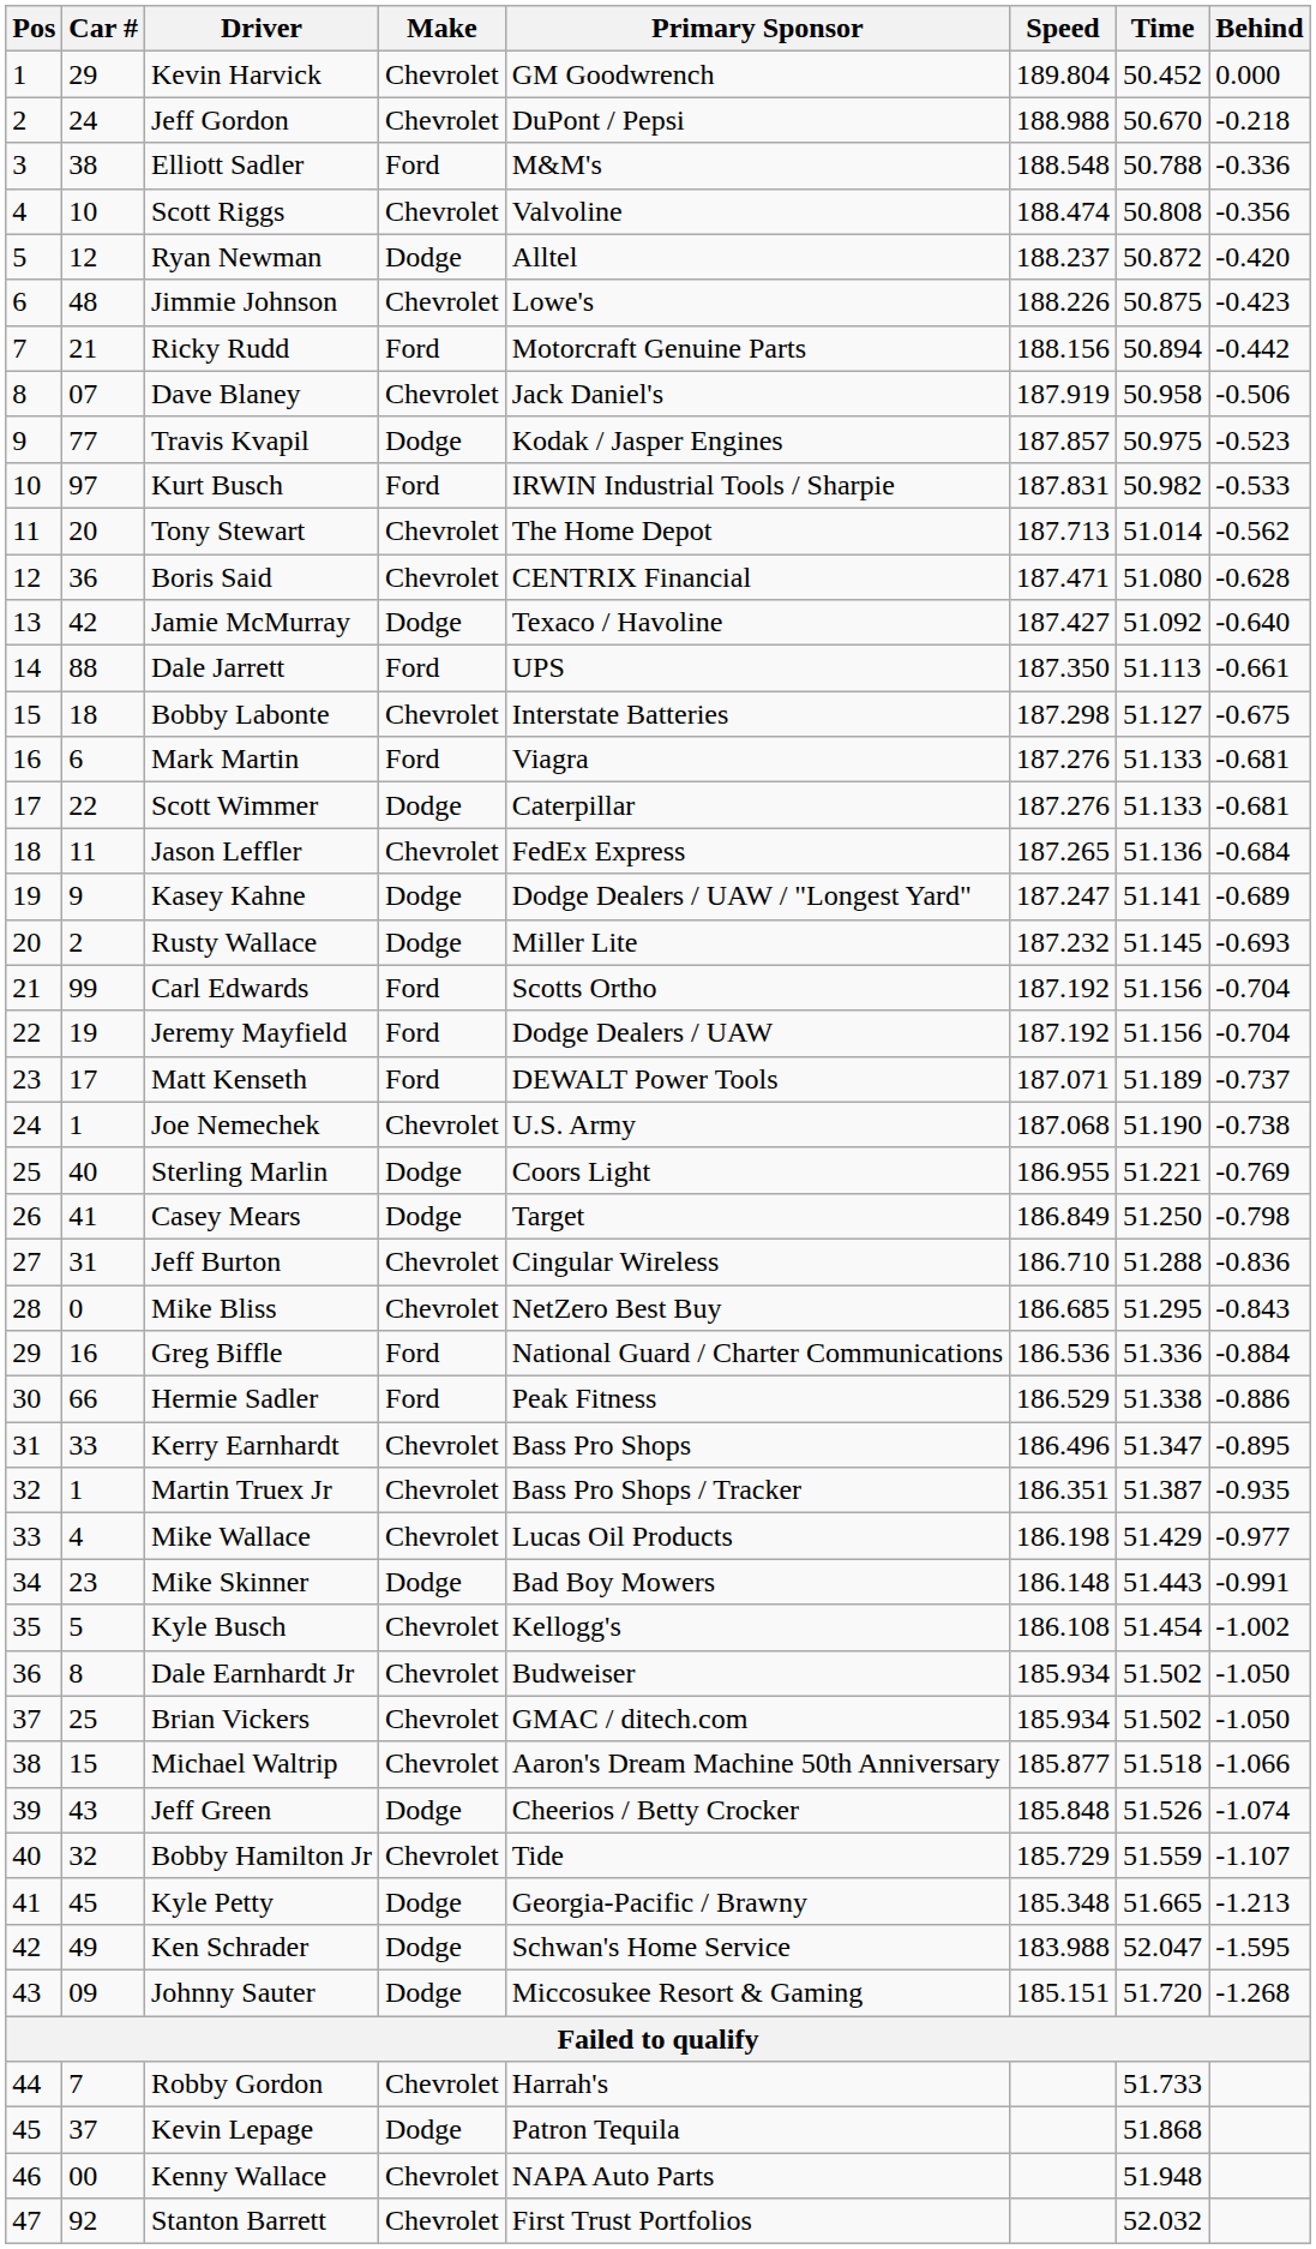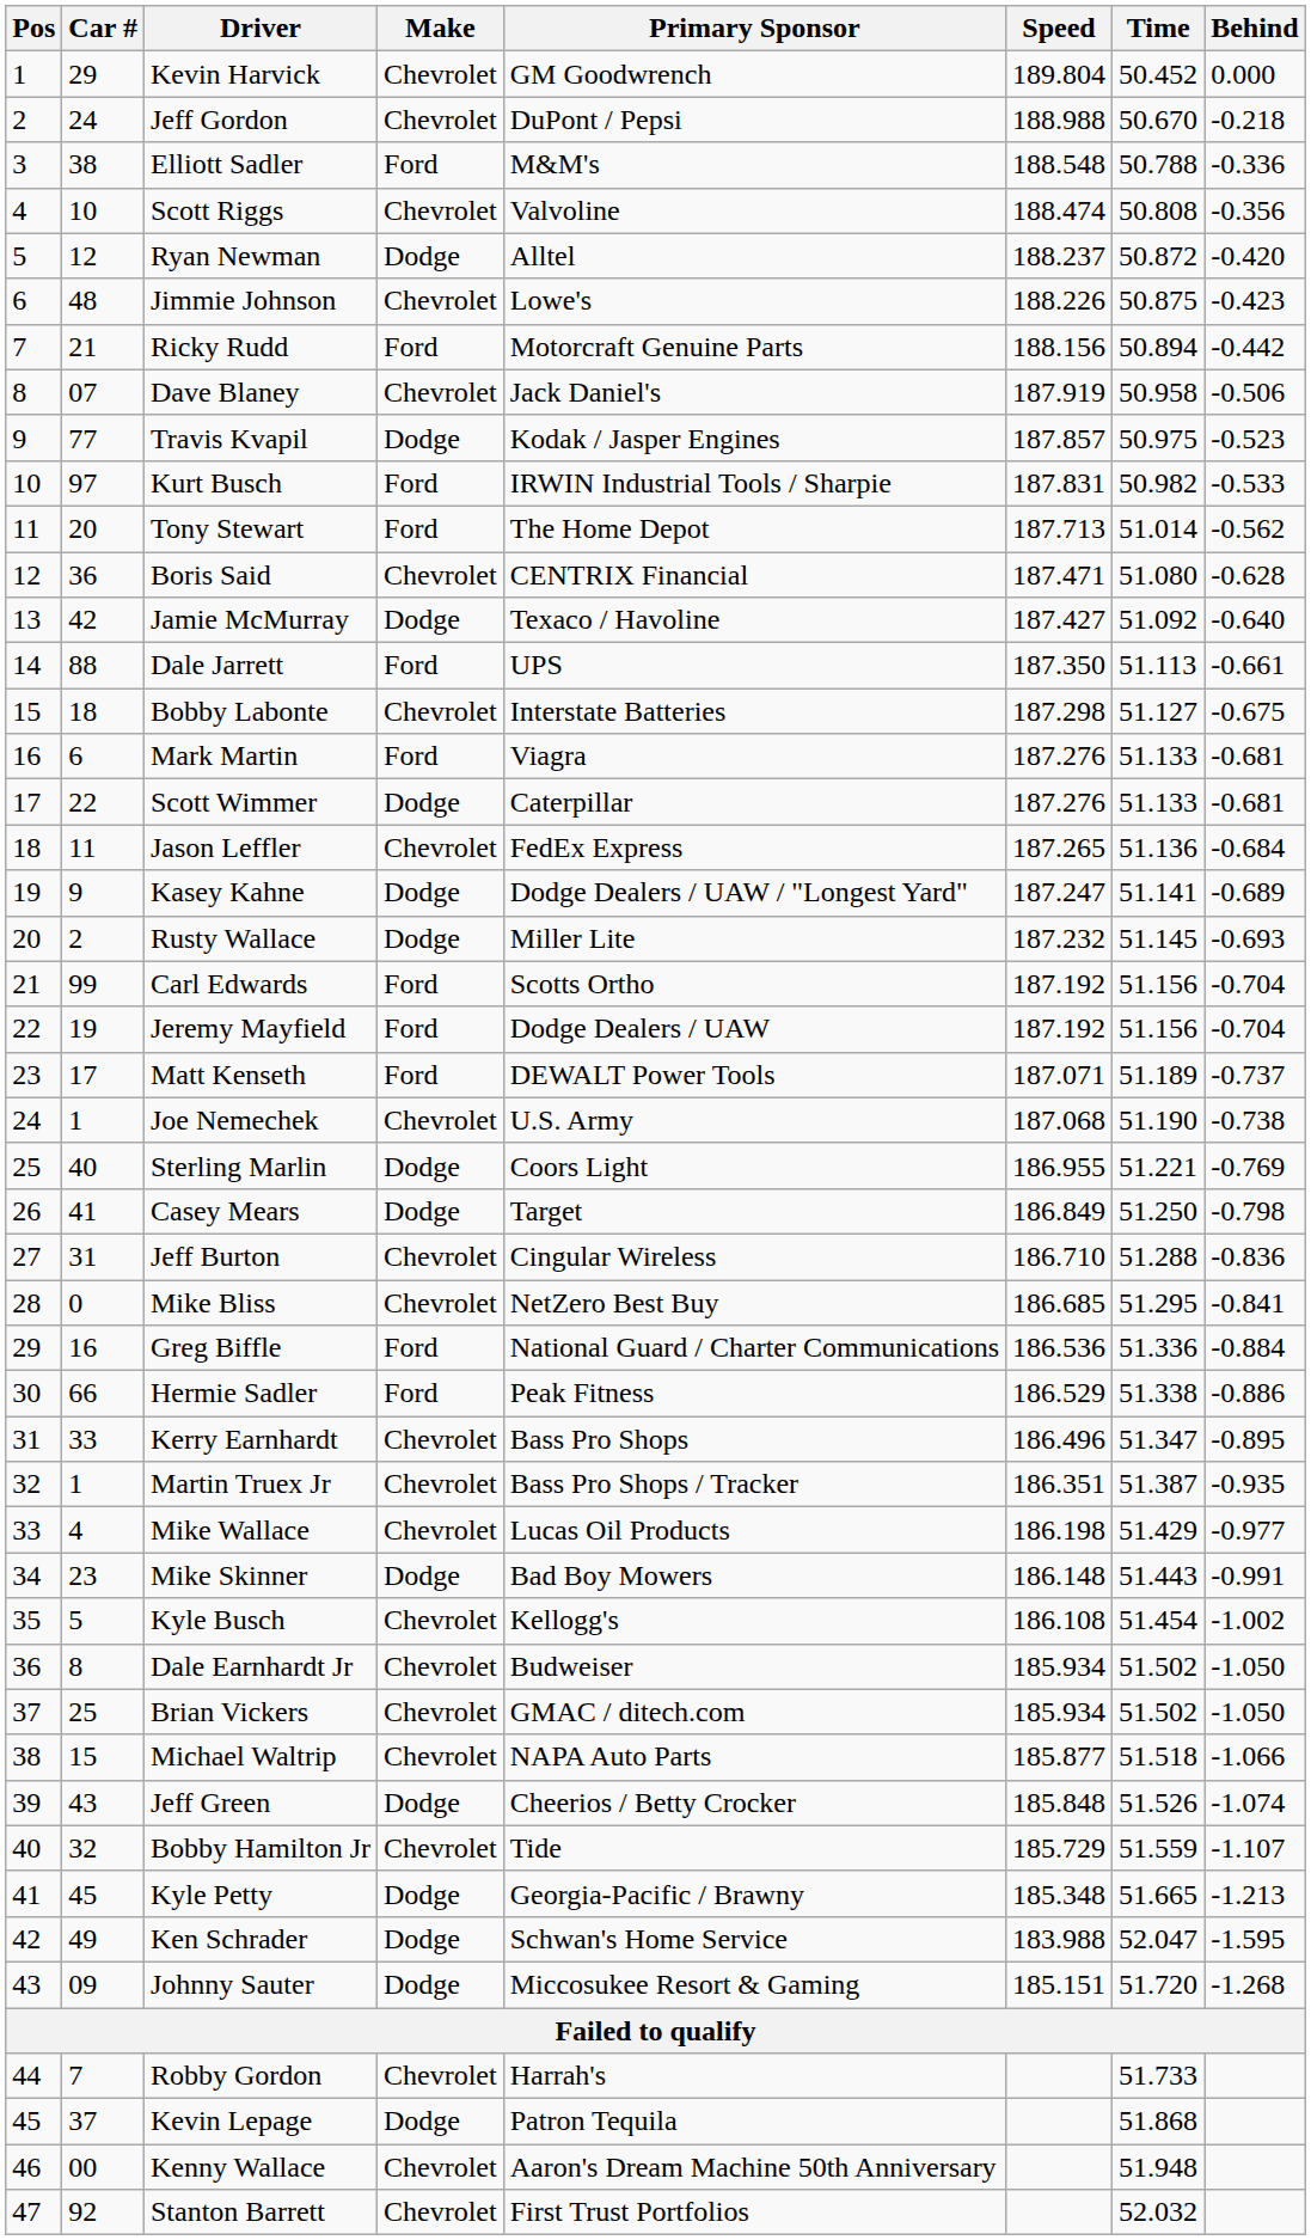 <table class="wikitable">
 <tr>
 <th colspan="1" rowspan="1">Pos</th>
 <th colspan="1" rowspan="1">Car #</th>
 <th colspan="1" rowspan="1">Driver</th>
 <th colspan="1" rowspan="1">Make</th>
 <th colspan="1" rowspan="1">Primary Sponsor</th>
 <th colspan="1" rowspan="1">Speed</th>
 <th colspan="1" rowspan="1">Time</th>
 <th colspan="1" rowspan="1">Behind</th>
 </tr>
 <tr>
 <td>1</td>
 <td>29</td>
 <td>Kevin Harvick</td>
 <td>Chevrolet</td>
 <td>GM Goodwrench</td>
 <td>189.804</td>
 <td>50.452</td>
 <td>0.000</td>
 </tr>
 <tr>
 <td>2</td>
 <td>24</td>
 <td>Jeff Gordon</td>
 <td>Chevrolet</td>
 <td>DuPont / Pepsi</td>
 <td>188.988</td>
 <td>50.670</td>
 <td>-0.218</td>
 </tr>
 <tr>
 <td>3</td>
 <td>38</td>
 <td>Elliott Sadler</td>
 <td>Ford</td>
 <td>M&M's</td>
 <td>188.548</td>
 <td>50.788</td>
 <td>-0.336</td>
 </tr>
 <tr>
 <td>4</td>
 <td>10</td>
 <td>Scott Riggs</td>
 <td>Chevrolet</td>
 <td>Valvoline</td>
 <td>188.474</td>
 <td>50.808</td>
 <td>-0.356</td>
 </tr>
 <tr>
 <td>5</td>
 <td>12</td>
 <td>Ryan Newman</td>
 <td>Dodge</td>
 <td>Alltel</td>
 <td>188.237</td>
 <td>50.872</td>
 <td>-0.420</td>
 </tr>
 <tr>
 <td>6</td>
 <td>48</td>
 <td>Jimmie Johnson</td>
 <td>Chevrolet</td>
 <td>Lowe's</td>
 <td>188.226</td>
 <td>50.875</td>
 <td>-0.423</td>
 </tr>
 <tr>
 <td>7</td>
 <td>21</td>
 <td>Ricky Rudd</td>
 <td>Ford</td>
 <td>Motorcraft Genuine Parts</td>
 <td>188.156</td>
 <td>50.894</td>
 <td>-0.442</td>
 </tr>
 <tr>
 <td>8</td>
 <td>07</td>
 <td>Dave Blaney</td>
 <td>Chevrolet</td>
 <td>Jack Daniel's</td>
 <td>187.919</td>
 <td>50.958</td>
 <td>-0.506</td>
 </tr>
 <tr>
 <td>9</td>
 <td>77</td>
 <td>Travis Kvapil</td>
 <td>Dodge</td>
 <td>Kodak / Jasper Engines</td>
 <td>187.857</td>
 <td>50.975</td>
 <td>-0.523</td>
 </tr>
 <tr>
 <td>10</td>
 <td>97</td>
 <td>Kurt Busch</td>
 <td>Ford</td>
 <td>IRWIN Industrial Tools / Sharpie</td>
 <td>187.831</td>
 <td>50.982</td>
 <td>-0.533</td>
 </tr>
 <tr>
 <td>11</td>
 <td>20</td>
 <td>Tony Stewart</td>
-<td>Chevrolet</td>
+<td>Ford</td>
 <td>The Home Depot</td>
 <td>187.713</td>
 <td>51.014</td>
 <td>-0.562</td>
 </tr>
 <tr>
 <td>12</td>
 <td>36</td>
 <td>Boris Said</td>
 <td>Chevrolet</td>
 <td>CENTRIX Financial</td>
 <td>187.471</td>
 <td>51.080</td>
 <td>-0.628</td>
 </tr>
 <tr>
 <td>13</td>
 <td>42</td>
 <td>Jamie McMurray</td>
 <td>Dodge</td>
 <td>Texaco / Havoline</td>
 <td>187.427</td>
 <td>51.092</td>
 <td>-0.640</td>
 </tr>
 <tr>
 <td>14</td>
 <td>88</td>
 <td>Dale Jarrett</td>
 <td>Ford</td>
 <td>UPS</td>
 <td>187.350</td>
 <td>51.113</td>
 <td>-0.661</td>
 </tr>
 <tr>
 <td>15</td>
 <td>18</td>
 <td>Bobby Labonte</td>
 <td>Chevrolet</td>
 <td>Interstate Batteries</td>
 <td>187.298</td>
 <td>51.127</td>
 <td>-0.675</td>
 </tr>
 <tr>
 <td>16</td>
 <td>6</td>
 <td>Mark Martin</td>
 <td>Ford</td>
 <td>Viagra</td>
 <td>187.276</td>
 <td>51.133</td>
 <td>-0.681</td>
 </tr>
 <tr>
 <td>17</td>
 <td>22</td>
 <td>Scott Wimmer</td>
 <td>Dodge</td>
 <td>Caterpillar</td>
 <td>187.276</td>
 <td>51.133</td>
 <td>-0.681</td>
 </tr>
 <tr>
 <td>18</td>
 <td>11</td>
 <td>Jason Leffler</td>
 <td>Chevrolet</td>
 <td>FedEx Express</td>
 <td>187.265</td>
 <td>51.136</td>
 <td>-0.684</td>
 </tr>
 <tr>
 <td>19</td>
 <td>9</td>
 <td>Kasey Kahne</td>
 <td>Dodge</td>
 <td>Dodge Dealers / UAW / "Longest Yard"</td>
 <td>187.247</td>
 <td>51.141</td>
 <td>-0.689</td>
 </tr>
 <tr>
 <td>20</td>
 <td>2</td>
 <td>Rusty Wallace</td>
 <td>Dodge</td>
 <td>Miller Lite</td>
 <td>187.232</td>
 <td>51.145</td>
 <td>-0.693</td>
 </tr>
 <tr>
 <td>21</td>
 <td>99</td>
 <td>Carl Edwards</td>
 <td>Ford</td>
 <td>Scotts Ortho</td>
 <td>187.192</td>
 <td>51.156</td>
 <td>-0.704</td>
 </tr>
 <tr>
 <td>22</td>
 <td>19</td>
 <td>Jeremy Mayfield</td>
 <td>Ford</td>
 <td>Dodge Dealers / UAW</td>
 <td>187.192</td>
 <td>51.156</td>
 <td>-0.704</td>
 </tr>
 <tr>
 <td>23</td>
 <td>17</td>
 <td>Matt Kenseth</td>
 <td>Ford</td>
 <td>DEWALT Power Tools</td>
 <td>187.071</td>
 <td>51.189</td>
 <td>-0.737</td>
 </tr>
 <tr>
 <td>24</td>
 <td>1</td>
 <td>Joe Nemechek</td>
 <td>Chevrolet</td>
 <td>U.S. Army</td>
 <td>187.068</td>
 <td>51.190</td>
 <td>-0.738</td>
 </tr>
 <tr>
 <td>25</td>
 <td>40</td>
 <td>Sterling Marlin</td>
 <td>Dodge</td>
 <td>Coors Light</td>
 <td>186.955</td>
 <td>51.221</td>
 <td>-0.769</td>
 </tr>
 <tr>
 <td>26</td>
 <td>41</td>
 <td>Casey Mears</td>
 <td>Dodge</td>
 <td>Target</td>
 <td>186.849</td>
 <td>51.250</td>
 <td>-0.798</td>
 </tr>
 <tr>
 <td>27</td>
 <td>31</td>
 <td>Jeff Burton</td>
 <td>Chevrolet</td>
 <td>Cingular Wireless</td>
 <td>186.710</td>
 <td>51.288</td>
 <td>-0.836</td>
 </tr>
 <tr>
 <td>28</td>
 <td>0</td>
 <td>Mike Bliss</td>
 <td>Chevrolet</td>
 <td>NetZero Best Buy</td>
 <td>186.685</td>
 <td>51.295</td>
-<td>-0.843</td>
+<td>-0.841</td>
 </tr>
 <tr>
 <td>29</td>
 <td>16</td>
 <td>Greg Biffle</td>
 <td>Ford</td>
 <td>National Guard / Charter Communications</td>
 <td>186.536</td>
 <td>51.336</td>
 <td>-0.884</td>
 </tr>
 <tr>
 <td>30</td>
 <td>66</td>
 <td>Hermie Sadler</td>
 <td>Ford</td>
 <td>Peak Fitness</td>
 <td>186.529</td>
 <td>51.338</td>
 <td>-0.886</td>
 </tr>
 <tr>
 <td>31</td>
 <td>33</td>
 <td>Kerry Earnhardt</td>
 <td>Chevrolet</td>
 <td>Bass Pro Shops</td>
 <td>186.496</td>
 <td>51.347</td>
 <td>-0.895</td>
 </tr>
 <tr>
 <td>32</td>
 <td>1</td>
 <td>Martin Truex Jr</td>
 <td>Chevrolet</td>
 <td>Bass Pro Shops / Tracker</td>
 <td>186.351</td>
 <td>51.387</td>
 <td>-0.935</td>
 </tr>
 <tr>
 <td>33</td>
 <td>4</td>
 <td>Mike Wallace</td>
 <td>Chevrolet</td>
 <td>Lucas Oil Products</td>
 <td>186.198</td>
 <td>51.429</td>
 <td>-0.977</td>
 </tr>
 <tr>
 <td>34</td>
 <td>23</td>
 <td>Mike Skinner</td>
 <td>Dodge</td>
 <td>Bad Boy Mowers</td>
 <td>186.148</td>
 <td>51.443</td>
 <td>-0.991</td>
 </tr>
 <tr>
 <td>35</td>
 <td>5</td>
 <td>Kyle Busch</td>
 <td>Chevrolet</td>
 <td>Kellogg's</td>
 <td>186.108</td>
 <td>51.454</td>
 <td>-1.002</td>
 </tr>
 <tr>
 <td>36</td>
 <td>8</td>
 <td>Dale Earnhardt Jr</td>
 <td>Chevrolet</td>
 <td>Budweiser</td>
 <td>185.934</td>
 <td>51.502</td>
 <td>-1.050</td>
 </tr>
 <tr>
 <td>37</td>
 <td>25</td>
 <td>Brian Vickers</td>
 <td>Chevrolet</td>
 <td>GMAC / ditech.com</td>
 <td>185.934</td>
 <td>51.502</td>
 <td>-1.050</td>
 </tr>
 <tr>
 <td>38</td>
 <td>15</td>
 <td>Michael Waltrip</td>
 <td>Chevrolet</td>
-<td>Aaron's Dream Machine 50th Anniversary</td>
+<td>NAPA Auto Parts</td>
 <td>185.877</td>
 <td>51.518</td>
 <td>-1.066</td>
 </tr>
 <tr>
 <td>39</td>
 <td>43</td>
 <td>Jeff Green</td>
 <td>Dodge</td>
 <td>Cheerios / Betty Crocker</td>
 <td>185.848</td>
 <td>51.526</td>
 <td>-1.074</td>
 </tr>
 <tr>
 <td>40</td>
 <td>32</td>
 <td>Bobby Hamilton Jr</td>
 <td>Chevrolet</td>
 <td>Tide</td>
 <td>185.729</td>
 <td>51.559</td>
 <td>-1.107</td>
 </tr>
 <tr>
 <td>41</td>
 <td>45</td>
 <td>Kyle Petty</td>
 <td>Dodge</td>
 <td>Georgia-Pacific / Brawny</td>
 <td>185.348</td>
 <td>51.665</td>
 <td>-1.213</td>
 </tr>
 <tr>
 <td>42</td>
 <td>49</td>
 <td>Ken Schrader</td>
 <td>Dodge</td>
 <td>Schwan's Home Service</td>
 <td>183.988</td>
 <td>52.047</td>
 <td>-1.595</td>
 </tr>
 <tr>
 <td>43</td>
 <td>09</td>
 <td>Johnny Sauter</td>
 <td>Dodge</td>
 <td>Miccosukee Resort & Gaming</td>
 <td>185.151</td>
 <td>51.720</td>
 <td>-1.268</td>
 </tr>
 <tr>
 <th colspan="8">Failed to qualify</th>
 </tr>
 <tr>
 <td>44</td>
 <td>7</td>
 <td>Robby Gordon</td>
 <td>Chevrolet</td>
 <td>Harrah's</td>
 <td></td>
 <td>51.733</td>
 <td></td>
 </tr>
 <tr>
 <td>45</td>
 <td>37</td>
 <td>Kevin Lepage</td>
 <td>Dodge</td>
 <td>Patron Tequila</td>
 <td></td>
 <td>51.868</td>
 <td></td>
 </tr>
 <tr>
 <td>46</td>
 <td>00</td>
 <td>Kenny Wallace</td>
 <td>Chevrolet</td>
-<td>NAPA Auto Parts</td>
+<td>Aaron's Dream Machine 50th Anniversary</td>
 <td></td>
 <td>51.948</td>
 <td></td>
 </tr>
 <tr>
 <td>47</td>
 <td>92</td>
 <td>Stanton Barrett</td>
 <td>Chevrolet</td>
 <td>First Trust Portfolios</td>
 <td></td>
 <td>52.032</td>
 <td></td>
 </tr>
 </table>
